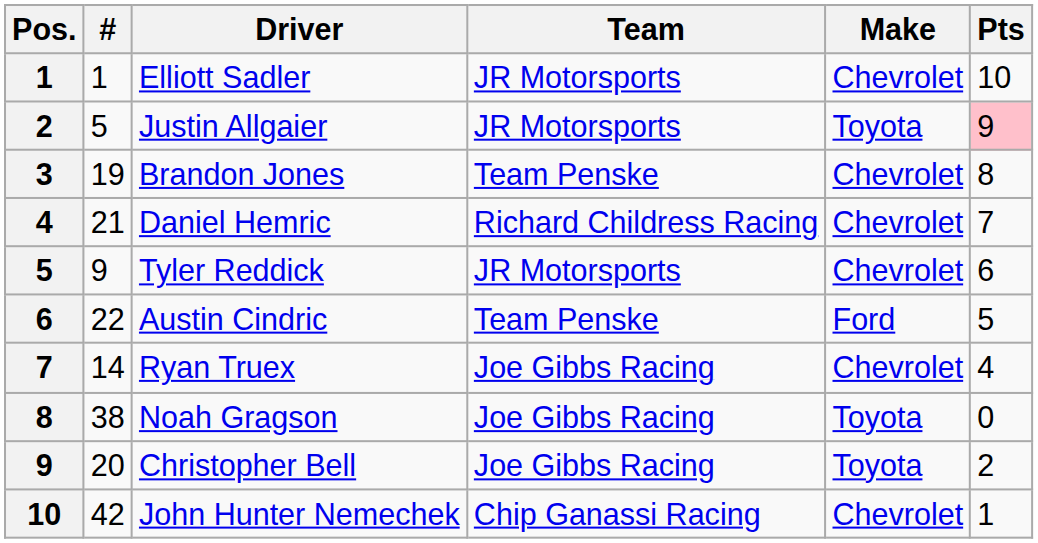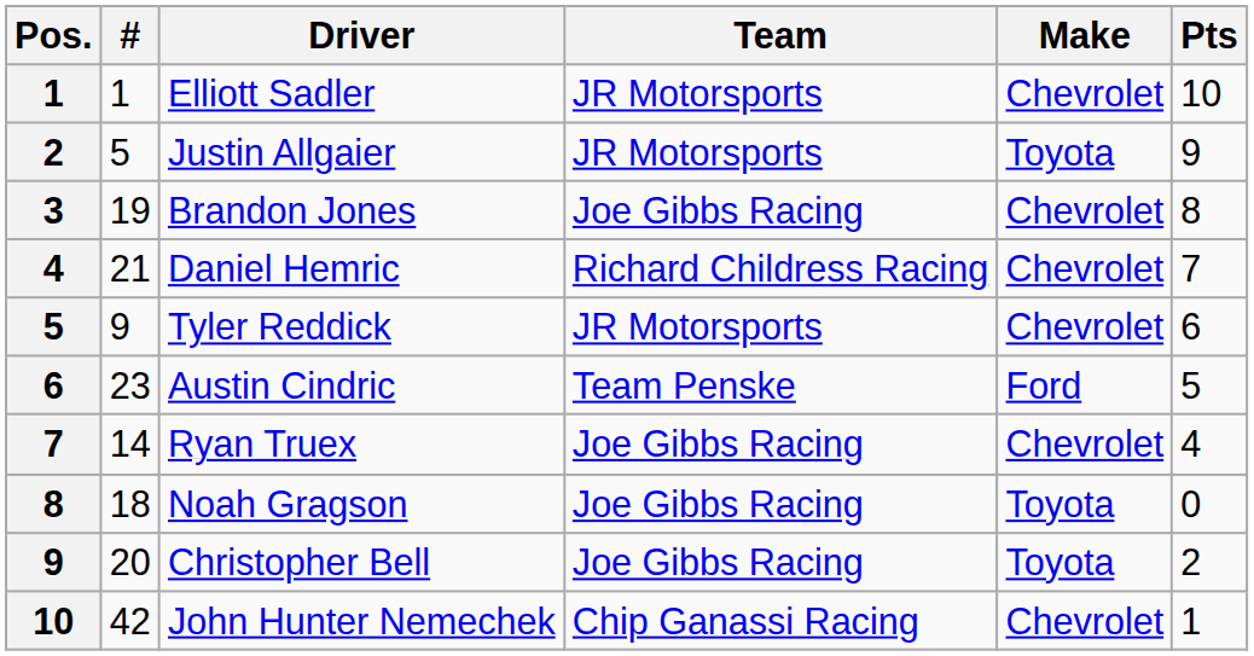 <table class="wikitable" style="font-size:95%">
 <tr>
 <th>Pos.</th>
 <th>#</th>
 <th>Driver</th>
 <th>Team</th>
 <th>Make</th>
 <th>Pts</th>
 </tr>
 <tr>
 <th>1</th>
 <td>1</td>
 <td><a href='#'>Elliott Sadler</a></td>
 <td><a href='#'>JR Motorsports</a></td>
 <td><a href='#'>Chevrolet</a></td>
 <td>10</td>
 </tr>
 <tr>
 <th>2</th>
 <td>5</td>
 <td><a href='#'>Justin Allgaier</a></td>
 <td><a href='#'>JR Motorsports</a></td>
 <td><a href='#'>Toyota</a></td>
-<td style="background: pink;">9</td>
+<td>9</td>
 </tr>
 <tr>
 <th>3</th>
 <td>19</td>
 <td><a href='#'>Brandon Jones</a></td>
-<td><a href='#'>Team Penske</a></td>
+<td><a href='#'>Joe Gibbs Racing</a></td>
 <td><a href='#'>Chevrolet</a></td>
 <td>8</td>
 </tr>
 <tr>
 <th>4</th>
 <td>21</td>
 <td><a href='#'>Daniel Hemric</a></td>
 <td><a href='#'>Richard Childress Racing</a></td>
 <td><a href='#'>Chevrolet</a></td>
 <td>7</td>
 </tr>
 <tr>
 <th>5</th>
 <td>9</td>
 <td><a href='#'>Tyler Reddick</a></td>
 <td><a href='#'>JR Motorsports</a></td>
 <td><a href='#'>Chevrolet</a></td>
 <td>6</td>
 </tr>
 <tr>
 <th>6</th>
-<td>22</td>
+<td>23</td>
 <td><a href='#'>Austin Cindric</a></td>
 <td><a href='#'>Team Penske</a></td>
 <td><a href='#'>Ford</a></td>
 <td>5</td>
 </tr>
 <tr>
 <th>7</th>
 <td>14</td>
 <td><a href='#'>Ryan Truex</a></td>
 <td><a href='#'>Joe Gibbs Racing</a></td>
 <td><a href='#'>Chevrolet</a></td>
 <td>4</td>
 </tr>
 <tr>
 <th>8</th>
-<td>38</td>
+<td>18</td>
 <td><a href='#'>Noah Gragson</a></td>
 <td><a href='#'>Joe Gibbs Racing</a></td>
 <td><a href='#'>Toyota</a></td>
 <td>0</td>
 </tr>
 <tr>
 <th>9</th>
 <td>20</td>
 <td><a href='#'>Christopher Bell</a></td>
 <td><a href='#'>Joe Gibbs Racing</a></td>
 <td><a href='#'>Toyota</a></td>
 <td>2</td>
 </tr>
 <tr>
 <th>10</th>
 <td>42</td>
 <td><a href='#'>John Hunter Nemechek</a></td>
 <td><a href='#'>Chip Ganassi Racing</a></td>
 <td><a href='#'>Chevrolet</a></td>
 <td>1</td>
 </tr>
 </table>
